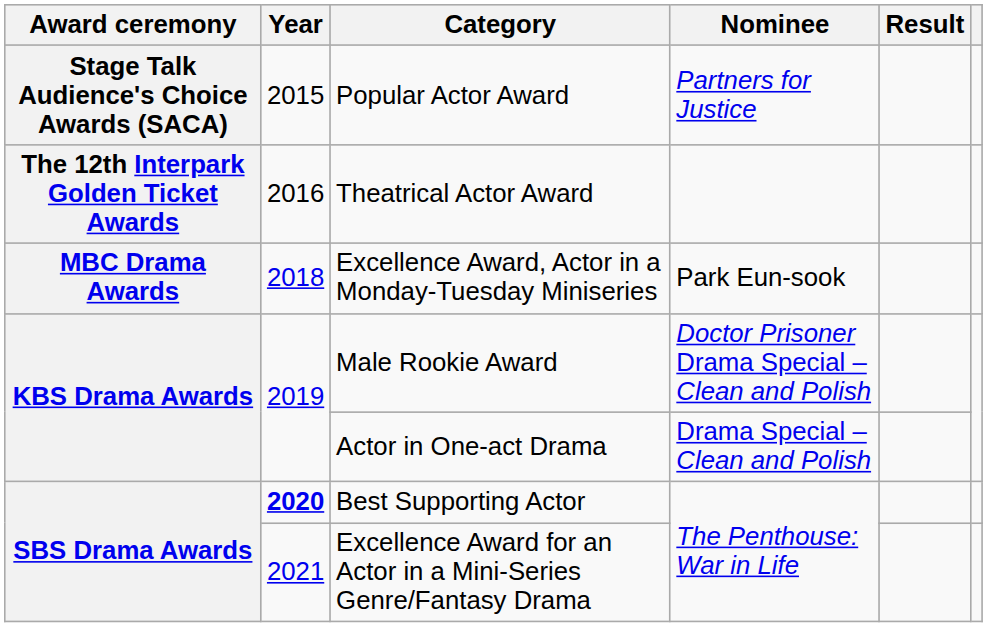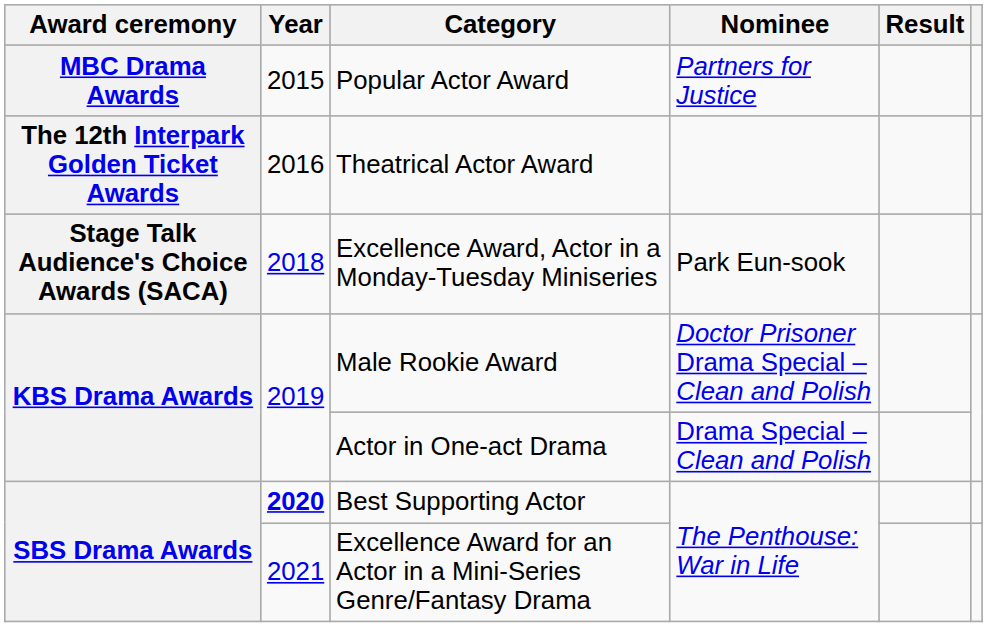 <table class="wikitable plainrowheaders sortable">
 <tr>
 <th scope="col">Award ceremony</th>
 <th scope="col">Year</th>
 <th scope="col">Category</th>
 <th scope="col">Nominee</th>
 <th scope="col">Result</th>
 <th scope="col" class="unsortable"></th>
 </tr>
 <tr>
-<th scope="row">Stage Talk Audience's Choice Awards (SACA)</th>
+<th scope="row"><a href='#'>MBC Drama Awards</a></th>
 <td style="text-align:center">2015</td>
 <td>Popular Actor Award</td>
 <td><em><a href='#'>Partners for Justice</a></em></td>
 <td></td>
 <td><br></td>
 </tr>
 <tr>
 <th scope="row">The 12th <a href='#'>Interpark</a> <a href='#'>Golden Ticket Awards</a></th>
 <td style="text-align:center">2016</td>
 <td>Theatrical Actor Award</td>
 <td></td>
 <td></td>
 <td></td>
 </tr>
 <tr>
-<th scope="row"><a href='#'>MBC Drama Awards</a></th>
+<th scope="row">Stage Talk Audience's Choice Awards (SACA)</th>
 <td style="text-align:center"><a href='#'>2018</a></td>
 <td>Excellence Award, Actor in a Monday-Tuesday Miniseries</td>
 <td>Park Eun-sook</td>
 <td></td>
 <td></td>
 </tr>
 <tr>
 <th rowspan="2" scope="row"><a href='#'>KBS Drama Awards</a></th>
 <td rowspan="2" style="text-align:center"><a href='#'>2019</a></td>
 <td>Male Rookie Award</td>
 <td><em><a href='#'>Doctor Prisoner</a></em><br><a href='#'>Drama Special – <em>Clean and Polish</em></a></td>
 <td></td>
 <td rowspan="2"></td>
 </tr>
 <tr>
 <td>Actor in One-act Drama</td>
 <td><a href='#'>Drama Special – <em>Clean and Polish</em></a></td>
 <td></td>
 </tr>
 <tr>
 <th rowspan="2" scope="row"><a href='#'>SBS Drama Awards</a></th>
 <td style="text-align:center"><strong><a href='#'>2020</a></strong></td>
 <td>Best Supporting Actor</td>
 <td rowspan="2"><em><a href='#'>The Penthouse: War in Life</a></em></td>
 <td></td>
 <td style="text-align:center"></td>
 </tr>
 <tr>
 <td style="text-align:center"><a href='#'>2021</a></td>
 <td>Excellence Award for an Actor in a Mini-Series Genre/Fantasy Drama</td>
 <td></td>
 <td style="text-align:center"></td>
 </tr>
 </table>
